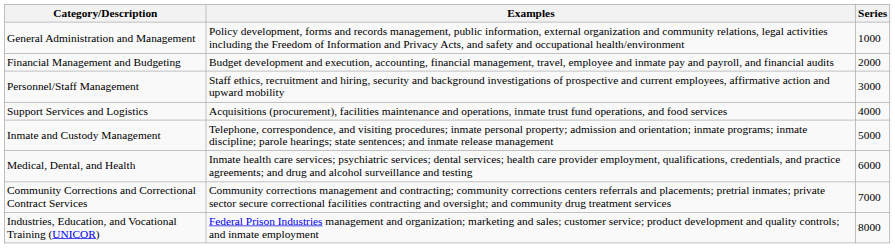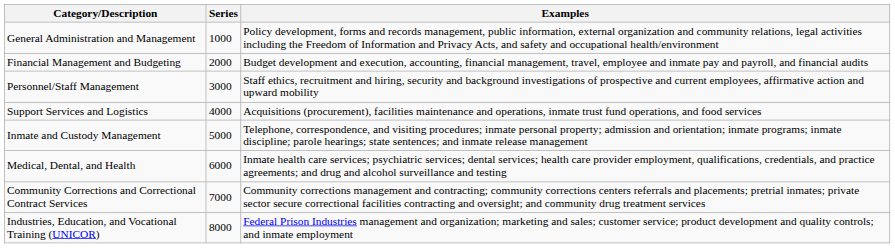 <table class="wikitable" style="text-align:left">
 <tr>
 <th>Category/Description</th>
+<th>Series</th>
 <th>Examples</th>
-<th>Series</th>
 </tr>
 <tr>
 <td>General Administration and Management</td>
+<td>1000</td>
 <td>Policy development, forms and records management, public information, external organization and community relations, legal activities including the Freedom of Information and Privacy Acts, and safety and occupational health/environment</td>
-<td>1000</td>
 </tr>
 <tr>
 <td>Financial Management and Budgeting</td>
+<td>2000</td>
 <td>Budget development and execution, accounting, financial management, travel, employee and inmate pay and payroll, and financial audits</td>
-<td>2000</td>
 </tr>
 <tr>
 <td>Personnel/Staff Management</td>
+<td>3000</td>
 <td>Staff ethics, recruitment and hiring, security and background investigations of prospective and current employees, affirmative action and upward mobility</td>
-<td>3000</td>
 </tr>
 <tr>
 <td>Support Services and Logistics</td>
+<td>4000</td>
 <td>Acquisitions (procurement), facilities maintenance and operations, inmate trust fund operations, and food services</td>
-<td>4000</td>
 </tr>
 <tr>
 <td>Inmate and Custody Management</td>
+<td>5000</td>
 <td>Telephone, correspondence, and visiting procedures; inmate personal property; admission and orientation; inmate programs; inmate discipline; parole hearings; state sentences; and inmate release management</td>
-<td>5000</td>
 </tr>
 <tr>
 <td>Medical, Dental, and Health</td>
+<td>6000</td>
 <td>Inmate health care services; psychiatric services; dental services; health care provider employment, qualifications, credentials, and practice agreements; and drug and alcohol surveillance and testing</td>
-<td>6000</td>
 </tr>
 <tr>
 <td>Community Corrections and Correctional Contract Services</td>
+<td>7000</td>
 <td>Community corrections management and contracting; community corrections centers referrals and placements; pretrial inmates; private sector secure correctional facilities contracting and oversight; and community drug treatment services</td>
-<td>7000</td>
 </tr>
 <tr>
 <td>Industries, Education, and Vocational Training (<a href='#'>UNICOR</a>)</td>
+<td>8000</td>
 <td><a href='#'>Federal Prison Industries</a> management and organization; marketing and sales; customer service; product development and quality controls; and inmate employment</td>
-<td>8000</td>
 </tr>
 </table>
